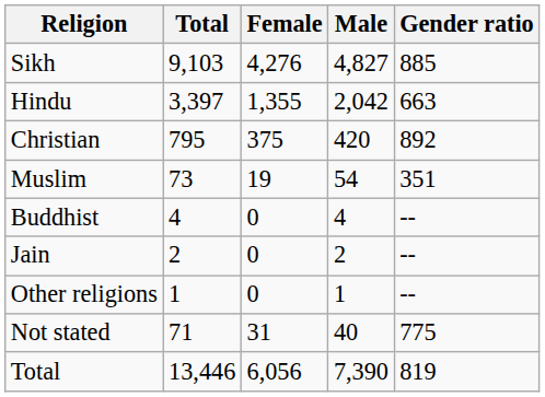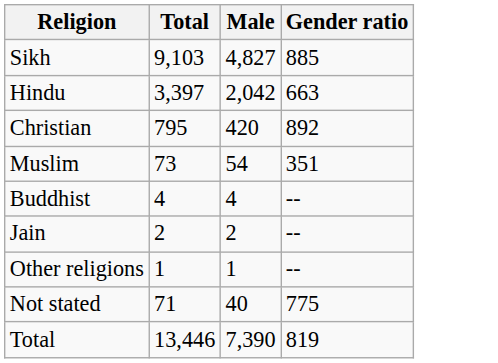 <table class="wikitable sortable">
 <tr>
 <th>Religion</th>
 <th>Total</th>
-<th>Female</th>
 <th>Male</th>
 <th>Gender ratio</th>
 </tr>
 <tr>
 <td>Sikh</td>
 <td>9,103</td>
-<td>4,276</td>
 <td>4,827</td>
 <td>885</td>
 </tr>
 <tr>
 <td>Hindu</td>
 <td>3,397</td>
-<td>1,355</td>
 <td>2,042</td>
 <td>663</td>
 </tr>
 <tr>
 <td>Christian</td>
 <td>795</td>
-<td>375</td>
 <td>420</td>
 <td>892</td>
 </tr>
 <tr>
 <td>Muslim</td>
 <td>73</td>
-<td>19</td>
 <td>54</td>
 <td>351</td>
 </tr>
 <tr>
 <td>Buddhist</td>
 <td>4</td>
-<td>0</td>
 <td>4</td>
 <td>--</td>
 </tr>
 <tr>
 <td>Jain</td>
 <td>2</td>
-<td>0</td>
 <td>2</td>
 <td>--</td>
 </tr>
 <tr>
 <td>Other religions</td>
 <td>1</td>
-<td>0</td>
 <td>1</td>
 <td>--</td>
 </tr>
 <tr>
 <td>Not stated</td>
 <td>71</td>
-<td>31</td>
 <td>40</td>
 <td>775</td>
 </tr>
 <tr>
 <td>Total</td>
 <td>13,446</td>
-<td>6,056</td>
 <td>7,390</td>
 <td>819</td>
 </tr>
 </table>
